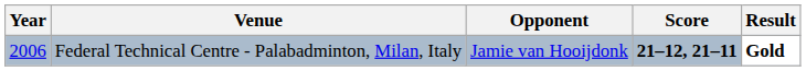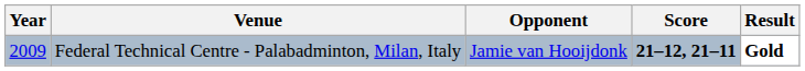 <table class="sortable wikitable" style="font-size: 90%;">
 <tr>
 <th>Year</th>
 <th>Venue</th>
 <th>Opponent</th>
 <th>Score</th>
 <th>Result</th>
 </tr>
 <tr style="background:#AABBCC">
-<td align="center"><a href='#'>2006</a></td>
+<td align="center"><a href='#'>2009</a></td>
 <td align="left">Federal Technical Centre - Palabadminton, <a href='#'>Milan</a>, Italy</td>
 <td align="left"> <a href='#'>Jamie van Hooijdonk</a></td>
 <td align="left"><strong>21–12, 21–11</strong></td>
 <td style="text-align:left; background:white"> <strong>Gold</strong></td>
 </tr>
 </table>
